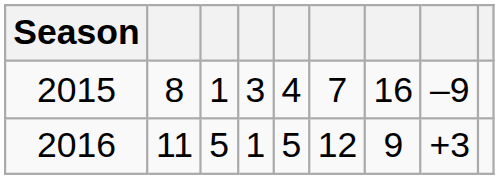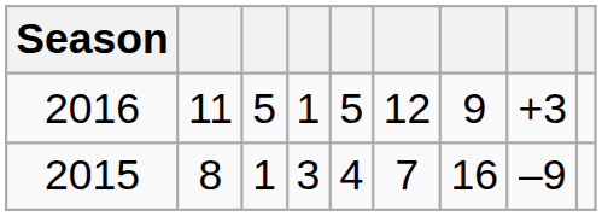 <table class="wikitable" style="text-align:center;">
 <tr>
 <th>Season</th>
 <th></th>
 <th></th>
 <th></th>
 <th></th>
 <th></th>
 <th></th>
 <th></th>
 <th></th>
 </tr>
 <tr>
+<td>2016</td>
+<td>11</td>
+<td>5</td>
+<td>1</td>
+<td>5</td>
+<td>12</td>
+<td>9</td>
+<td>+3</td>
+<td></td>
+</tr>
+<tr>
 <td>2015</td>
 <td>8</td>
 <td>1</td>
 <td>3</td>
 <td>4</td>
 <td>7</td>
 <td>16</td>
 <td>–9</td>
 <td></td>
 </tr>
-<tr>
-<td>2016</td>
-<td>11</td>
-<td>5</td>
-<td>1</td>
-<td>5</td>
-<td>12</td>
-<td>9</td>
-<td>+3</td>
-<td></td>
-</tr>
 </table>
